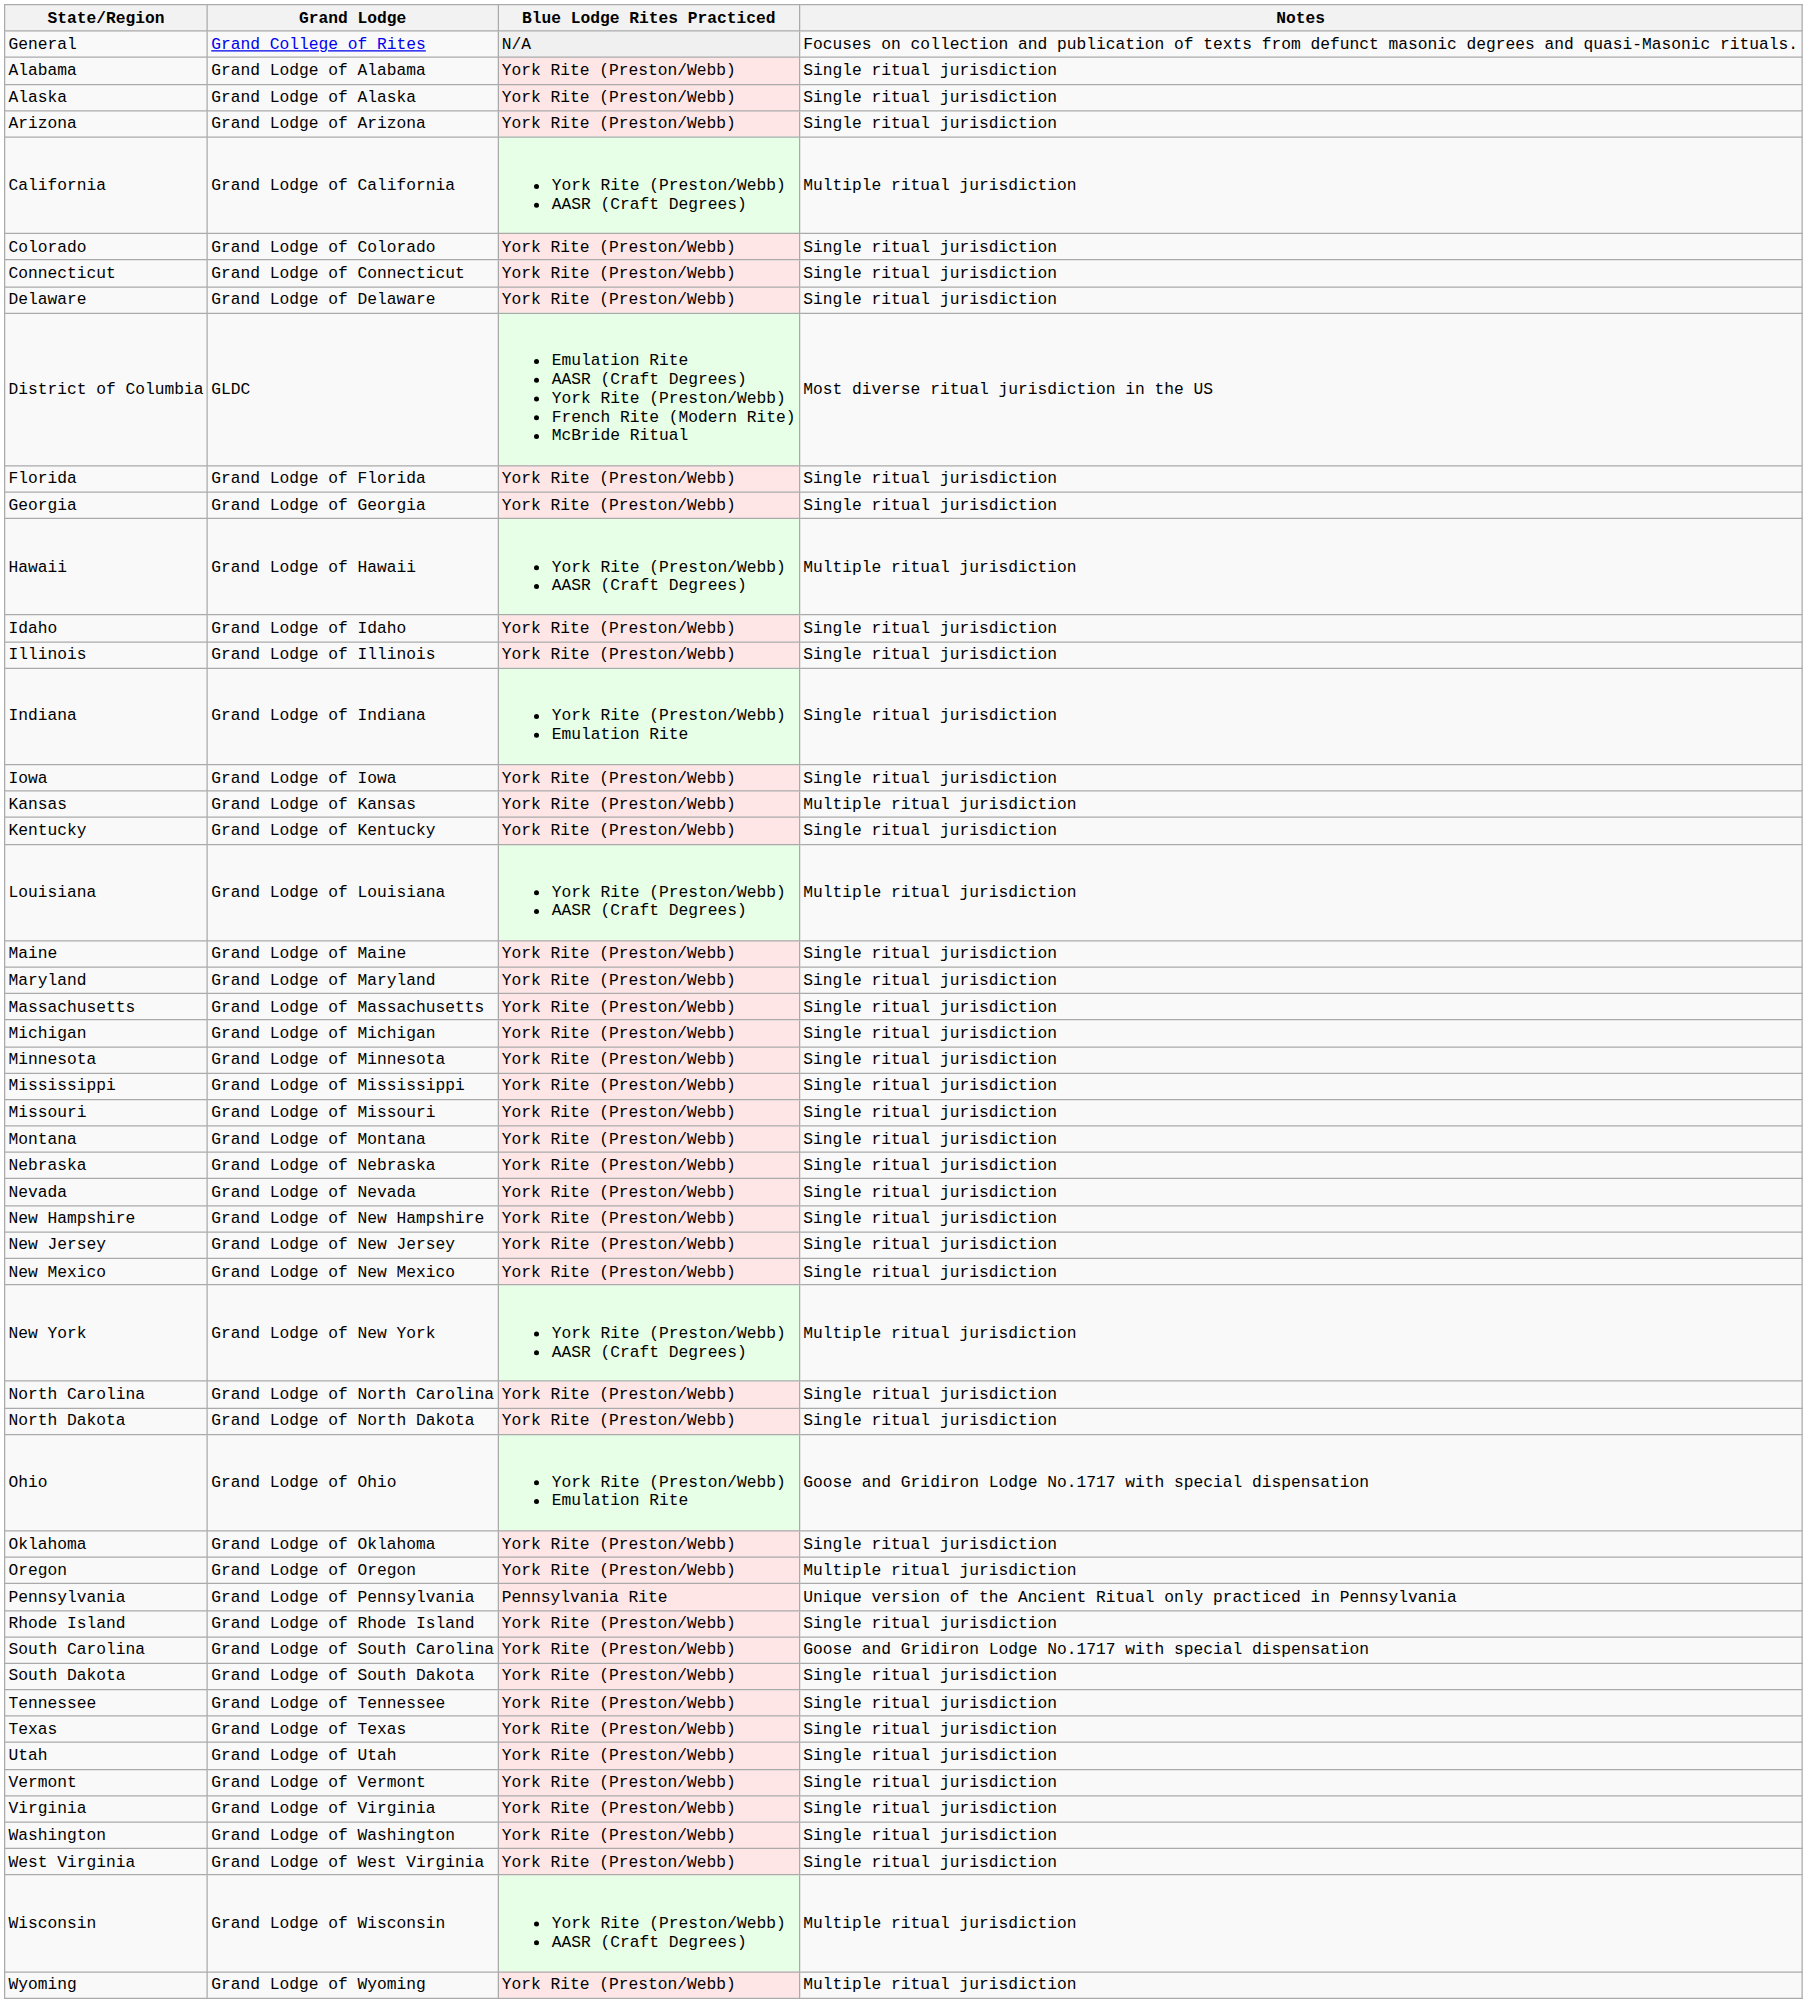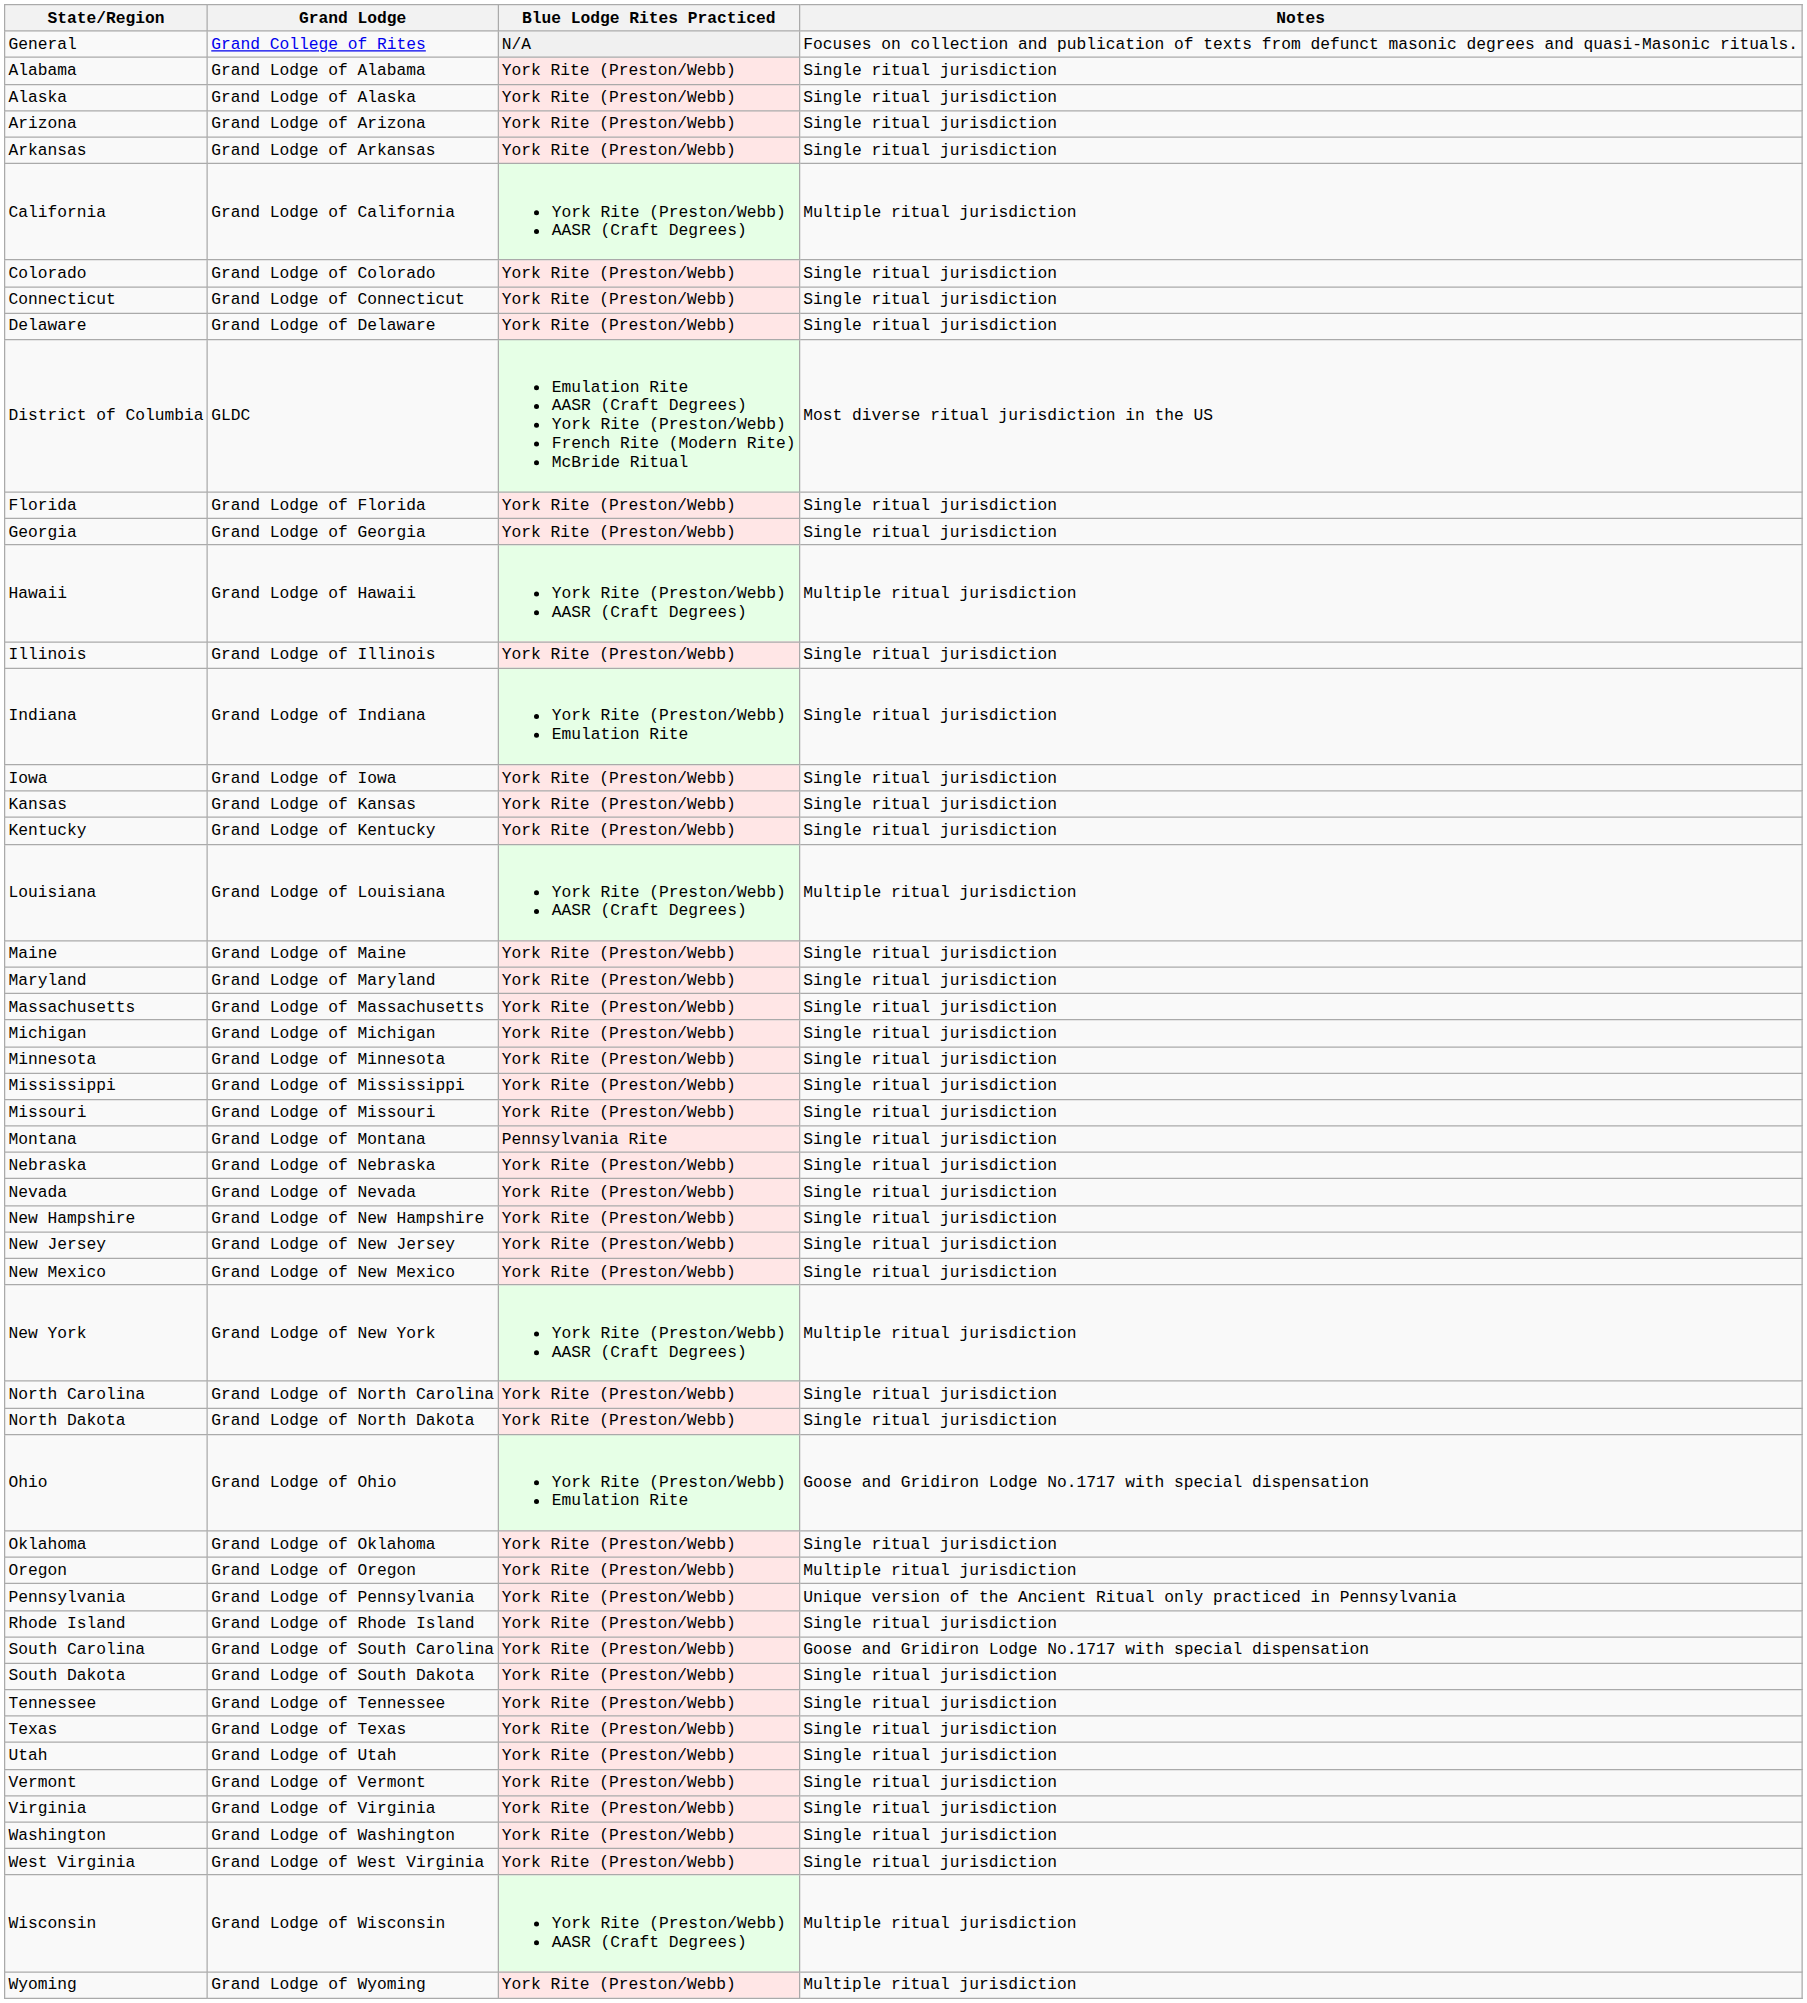 <table class="wikitable sortable">
 <tr>
 <th>State/Region</th>
 <th>Grand Lodge</th>
 <th>Blue Lodge Rites Practiced</th>
 <th>Notes</th>
 </tr>
 <tr>
 <td>General</td>
 <td><a href='#'>Grand College of Rites</a></td>
 <td style="background:#f0f0f0;">N/A</td>
 <td>Focuses on collection and publication of texts from defunct masonic degrees and quasi-Masonic rituals.</td>
 </tr>
 <tr>
 <td>Alabama</td>
 <td>Grand Lodge of Alabama</td>
 <td style="background:#FFE6E6;">York Rite (Preston/Webb)</td>
 <td>Single ritual jurisdiction</td>
 </tr>
 <tr>
 <td>Alaska</td>
 <td>Grand Lodge of Alaska</td>
 <td style="background:#FFE6E6;">York Rite (Preston/Webb)</td>
 <td>Single ritual jurisdiction</td>
 </tr>
 <tr>
 <td>Arizona</td>
 <td>Grand Lodge of Arizona</td>
+<td style="background:#FFE6E6;">York Rite (Preston/Webb)</td>
+<td>Single ritual jurisdiction</td>
+</tr>
+<tr>
+<td>Arkansas</td>
+<td>Grand Lodge of Arkansas</td>
 <td style="background:#FFE6E6;">York Rite (Preston/Webb)</td>
 <td>Single ritual jurisdiction</td>
 </tr>
 <tr>
 <td>California</td>
 <td>Grand Lodge of California</td>
 <td style="background:#E6FFE6;"><br><ul><li>York Rite (Preston/Webb)</li><li>AASR (Craft Degrees)</li></ul></td>
 <td>Multiple ritual jurisdiction</td>
 </tr>
 <tr>
 <td>Colorado</td>
 <td>Grand Lodge of Colorado</td>
 <td style="background:#FFE6E6;">York Rite (Preston/Webb)</td>
 <td>Single ritual jurisdiction</td>
 </tr>
 <tr>
 <td>Connecticut</td>
 <td>Grand Lodge of Connecticut</td>
 <td style="background:#FFE6E6;">York Rite (Preston/Webb)</td>
 <td>Single ritual jurisdiction</td>
 </tr>
 <tr>
 <td>Delaware</td>
 <td>Grand Lodge of Delaware</td>
 <td style="background:#FFE6E6;">York Rite (Preston/Webb)</td>
 <td>Single ritual jurisdiction</td>
 </tr>
 <tr>
 <td>District of Columbia</td>
 <td>GLDC</td>
 <td style="background:#E6FFE6;"><br><ul><li>Emulation Rite</li><li>AASR (Craft Degrees)</li><li>York Rite (Preston/Webb)</li><li>French Rite (Modern Rite)</li><li>McBride Ritual</li></ul></td>
 <td>Most diverse ritual jurisdiction in the US</td>
 </tr>
 <tr>
 <td>Florida</td>
 <td>Grand Lodge of Florida</td>
 <td style="background:#FFE6E6;">York Rite (Preston/Webb)</td>
 <td>Single ritual jurisdiction</td>
 </tr>
 <tr>
 <td>Georgia</td>
 <td>Grand Lodge of Georgia</td>
 <td style="background:#FFE6E6;">York Rite (Preston/Webb)</td>
 <td>Single ritual jurisdiction</td>
 </tr>
 <tr>
 <td>Hawaii</td>
 <td>Grand Lodge of Hawaii</td>
 <td style="background:#E6FFE6;"><br><ul><li>York Rite (Preston/Webb)</li><li>AASR (Craft Degrees)</li></ul></td>
 <td>Multiple ritual jurisdiction</td>
 </tr>
 <tr>
-<td>Idaho</td>
-<td>Grand Lodge of Idaho</td>
-<td style="background:#FFE6E6;">York Rite (Preston/Webb)</td>
-<td>Single ritual jurisdiction</td>
-</tr>
-<tr>
 <td>Illinois</td>
 <td>Grand Lodge of Illinois</td>
 <td style="background:#FFE6E6;">York Rite (Preston/Webb)</td>
 <td>Single ritual jurisdiction</td>
 </tr>
 <tr>
 <td>Indiana</td>
 <td>Grand Lodge of Indiana</td>
 <td style="background:#E6FFE6;"><br><ul><li>York Rite (Preston/Webb)</li><li>Emulation Rite</li></ul></td>
 <td>Single ritual jurisdiction</td>
 </tr>
 <tr>
 <td>Iowa</td>
 <td>Grand Lodge of Iowa</td>
 <td style="background:#FFE6E6;">York Rite (Preston/Webb)</td>
 <td>Single ritual jurisdiction</td>
 </tr>
 <tr>
 <td>Kansas</td>
 <td>Grand Lodge of Kansas</td>
 <td style="background:#FFE6E6;">York Rite (Preston/Webb)</td>
-<td>Multiple ritual jurisdiction</td>
+<td>Single ritual jurisdiction</td>
 </tr>
 <tr>
 <td>Kentucky</td>
 <td>Grand Lodge of Kentucky</td>
 <td style="background:#FFE6E6;">York Rite (Preston/Webb)</td>
 <td>Single ritual jurisdiction</td>
 </tr>
 <tr>
 <td>Louisiana</td>
 <td>Grand Lodge of Louisiana</td>
 <td style="background:#E6FFE6;"><br><ul><li>York Rite (Preston/Webb)</li><li>AASR (Craft Degrees)</li></ul></td>
 <td>Multiple ritual jurisdiction</td>
 </tr>
 <tr>
 <td>Maine</td>
 <td>Grand Lodge of Maine</td>
 <td style="background:#FFE6E6;">York Rite (Preston/Webb)</td>
 <td>Single ritual jurisdiction</td>
 </tr>
 <tr>
 <td>Maryland</td>
 <td>Grand Lodge of Maryland</td>
 <td style="background:#FFE6E6;">York Rite (Preston/Webb)</td>
 <td>Single ritual jurisdiction</td>
 </tr>
 <tr>
 <td>Massachusetts</td>
 <td>Grand Lodge of Massachusetts</td>
 <td style="background:#FFE6E6;">York Rite (Preston/Webb)</td>
 <td>Single ritual jurisdiction</td>
 </tr>
 <tr>
 <td>Michigan</td>
 <td>Grand Lodge of Michigan</td>
 <td style="background:#FFE6E6;">York Rite (Preston/Webb)</td>
 <td>Single ritual jurisdiction</td>
 </tr>
 <tr>
 <td>Minnesota</td>
 <td>Grand Lodge of Minnesota</td>
 <td style="background:#FFE6E6;">York Rite (Preston/Webb)</td>
 <td>Single ritual jurisdiction</td>
 </tr>
 <tr>
 <td>Mississippi</td>
 <td>Grand Lodge of Mississippi</td>
 <td style="background:#FFE6E6;">York Rite (Preston/Webb)</td>
 <td>Single ritual jurisdiction</td>
 </tr>
 <tr>
 <td>Missouri</td>
 <td>Grand Lodge of Missouri</td>
 <td style="background:#FFE6E6;">York Rite (Preston/Webb)</td>
 <td>Single ritual jurisdiction</td>
 </tr>
 <tr>
 <td>Montana</td>
 <td>Grand Lodge of Montana</td>
-<td style="background:#FFE6E6;">York Rite (Preston/Webb)</td>
+<td style="background:#FFE6E6;">Pennsylvania Rite</td>
 <td>Single ritual jurisdiction</td>
 </tr>
 <tr>
 <td>Nebraska</td>
 <td>Grand Lodge of Nebraska</td>
 <td style="background:#FFE6E6;">York Rite (Preston/Webb)</td>
 <td>Single ritual jurisdiction</td>
 </tr>
 <tr>
 <td>Nevada</td>
 <td>Grand Lodge of Nevada</td>
 <td style="background:#FFE6E6;">York Rite (Preston/Webb)</td>
 <td>Single ritual jurisdiction</td>
 </tr>
 <tr>
 <td>New Hampshire</td>
 <td>Grand Lodge of New Hampshire</td>
 <td style="background:#FFE6E6;">York Rite (Preston/Webb)</td>
 <td>Single ritual jurisdiction</td>
 </tr>
 <tr>
 <td>New Jersey</td>
 <td>Grand Lodge of New Jersey</td>
 <td style="background:#FFE6E6;">York Rite (Preston/Webb)</td>
 <td>Single ritual jurisdiction</td>
 </tr>
 <tr>
 <td>New Mexico</td>
 <td>Grand Lodge of New Mexico</td>
 <td style="background:#FFE6E6;">York Rite (Preston/Webb)</td>
 <td>Single ritual jurisdiction</td>
 </tr>
 <tr>
 <td>New York</td>
 <td>Grand Lodge of New York</td>
 <td style="background:#E6FFE6;"><br><ul><li>York Rite (Preston/Webb)</li><li>AASR (Craft Degrees)</li></ul></td>
 <td>Multiple ritual jurisdiction</td>
 </tr>
 <tr>
 <td>North Carolina</td>
 <td>Grand Lodge of North Carolina</td>
 <td style="background:#FFE6E6;">York Rite (Preston/Webb)</td>
 <td>Single ritual jurisdiction</td>
 </tr>
 <tr>
 <td>North Dakota</td>
 <td>Grand Lodge of North Dakota</td>
 <td style="background:#FFE6E6;">York Rite (Preston/Webb)</td>
 <td>Single ritual jurisdiction</td>
 </tr>
 <tr>
 <td>Ohio</td>
 <td>Grand Lodge of Ohio</td>
 <td style="background:#E6FFE6;"><br><ul><li>York Rite (Preston/Webb)</li><li>Emulation Rite</li></ul></td>
 <td>Goose and Gridiron Lodge No.1717 with special dispensation</td>
 </tr>
 <tr>
 <td>Oklahoma</td>
 <td>Grand Lodge of Oklahoma</td>
 <td style="background:#FFE6E6;">York Rite (Preston/Webb)</td>
 <td>Single ritual jurisdiction</td>
 </tr>
 <tr>
 <td>Oregon</td>
 <td>Grand Lodge of Oregon</td>
 <td style="background:#FFE6E6;">York Rite (Preston/Webb)</td>
 <td>Multiple ritual jurisdiction</td>
 </tr>
 <tr>
 <td>Pennsylvania</td>
 <td>Grand Lodge of Pennsylvania</td>
-<td style="background:#FFE6E6;">Pennsylvania Rite</td>
+<td style="background:#FFE6E6;">York Rite (Preston/Webb)</td>
 <td>Unique version of the Ancient Ritual only practiced in Pennsylvania</td>
 </tr>
 <tr>
 <td>Rhode Island</td>
 <td>Grand Lodge of Rhode Island</td>
 <td style="background:#FFE6E6;">York Rite (Preston/Webb)</td>
 <td>Single ritual jurisdiction</td>
 </tr>
 <tr>
 <td>South Carolina</td>
 <td>Grand Lodge of South Carolina</td>
 <td style="background:#FFE6E6;">York Rite (Preston/Webb)</td>
 <td>Goose and Gridiron Lodge No.1717 with special dispensation</td>
 </tr>
 <tr>
 <td>South Dakota</td>
 <td>Grand Lodge of South Dakota</td>
 <td style="background:#FFE6E6;">York Rite (Preston/Webb)</td>
 <td>Single ritual jurisdiction</td>
 </tr>
 <tr>
 <td>Tennessee</td>
 <td>Grand Lodge of Tennessee</td>
 <td style="background:#FFE6E6;">York Rite (Preston/Webb)</td>
 <td>Single ritual jurisdiction</td>
 </tr>
 <tr>
 <td>Texas</td>
 <td>Grand Lodge of Texas</td>
 <td style="background:#FFE6E6;">York Rite (Preston/Webb)</td>
 <td>Single ritual jurisdiction</td>
 </tr>
 <tr>
 <td>Utah</td>
 <td>Grand Lodge of Utah</td>
 <td style="background:#FFE6E6;">York Rite (Preston/Webb)</td>
 <td>Single ritual jurisdiction</td>
 </tr>
 <tr>
 <td>Vermont</td>
 <td>Grand Lodge of Vermont</td>
 <td style="background:#FFE6E6;">York Rite (Preston/Webb)</td>
 <td>Single ritual jurisdiction</td>
 </tr>
 <tr>
 <td>Virginia</td>
 <td>Grand Lodge of Virginia</td>
 <td style="background:#FFE6E6;">York Rite (Preston/Webb)</td>
 <td>Single ritual jurisdiction</td>
 </tr>
 <tr>
 <td>Washington</td>
 <td>Grand Lodge of Washington</td>
 <td style="background:#FFE6E6;">York Rite (Preston/Webb)</td>
 <td>Single ritual jurisdiction</td>
 </tr>
 <tr>
 <td>West Virginia</td>
 <td>Grand Lodge of West Virginia</td>
 <td style="background:#FFE6E6;">York Rite (Preston/Webb)</td>
 <td>Single ritual jurisdiction</td>
 </tr>
 <tr>
 <td>Wisconsin</td>
 <td>Grand Lodge of Wisconsin</td>
 <td style="background:#E6FFE6;"><br><ul><li>York Rite (Preston/Webb)</li><li>AASR (Craft Degrees)</li></ul></td>
 <td>Multiple ritual jurisdiction</td>
 </tr>
 <tr>
 <td>Wyoming</td>
 <td>Grand Lodge of Wyoming</td>
 <td style="background:#FFE6E6;">York Rite (Preston/Webb)</td>
 <td>Multiple ritual jurisdiction</td>
 </tr>
 </table>
